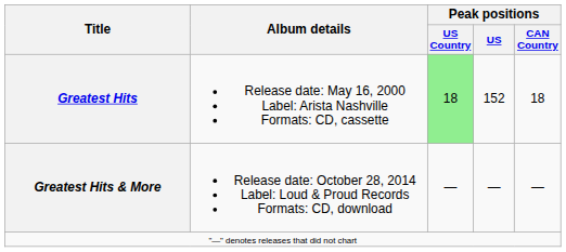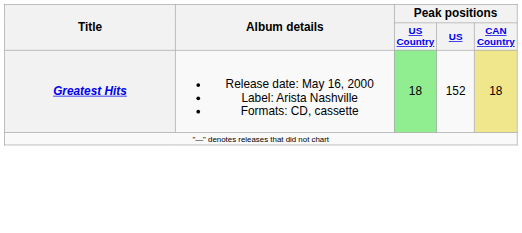 <table class="wikitable plainrowheaders" style="text-align:center;">
 <tr>
 <th rowspan="2" style="width:14em;">Title</th>
 <th rowspan="2" style="width:18em;">Album details</th>
 <th colspan="3">Peak positions</th>
 </tr>
 <tr style="font-size:smaller;">
 <th width="45"><a href='#'>US Country</a><br></th>
 <th width="45"><a href='#'>US</a><br></th>
 <th width="45"><a href='#'>CAN Country</a><br></th>
 </tr>
 <tr>
 <th scope="row"><em><a href='#'>Greatest Hits</a></em></th>
 <td><br><ul><li>Release date: May 16, 2000</li><li>Label: Arista Nashville</li><li>Formats: CD, cassette</li></ul></td>
 <td style="background: lightgreen;">18</td>
 <td>152</td>
-<td>18</td>
-</tr>
-<tr>
-<th scope="row"><em>Greatest Hits & More</em></th>
-<td><br><ul><li>Release date: October 28, 2014</li><li>Label: Loud & Proud Records</li><li>Formats: CD, download</li></ul></td>
-<td>—</td>
-<td>—</td>
-<td>—</td>
+<td style="background: khaki;">18</td>
 </tr>
 <tr>
 <td colspan="5" style="font-size:8pt">"—" denotes releases that did not chart</td>
 </tr>
 </table>
